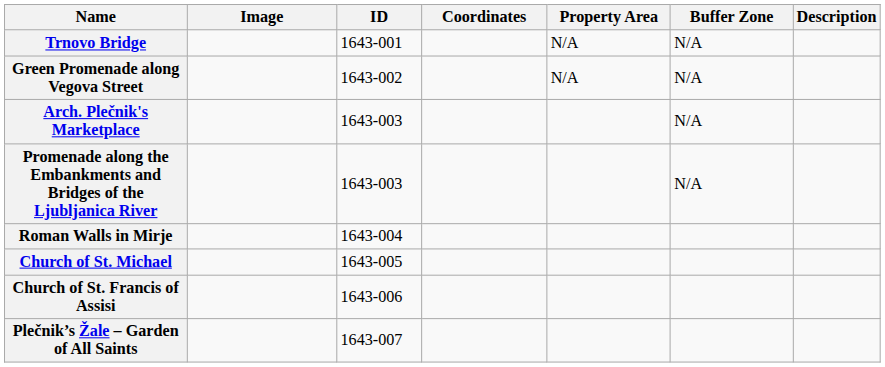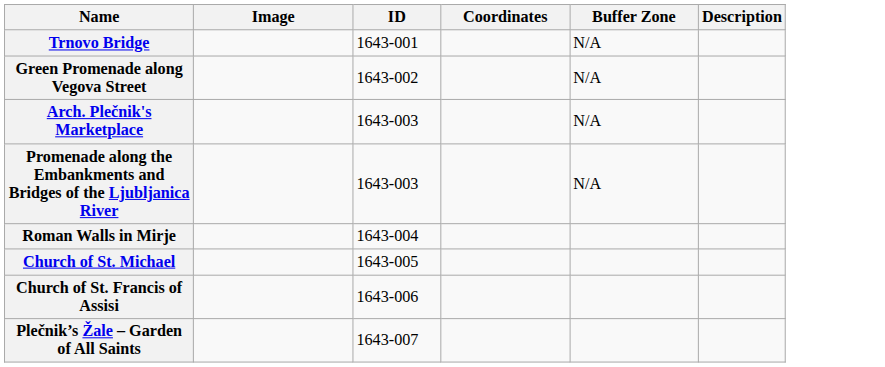 <table class="wikitable sortable plainrowheaders" |->
 <tr>
 <th style="width:180px;" scope="col">Name</th>
 <th class="unsortable"  style="width:150px;" scope="col">Image</th>
 <th style="width:80px;" scope="col">ID</th>
 <th style="width:120px;" scope="col">Coordinates</th>
-<th style="width:120px;" scope="col">Property Area</th>
 <th style="width:120px;" scope="col">Buffer Zone</th>
 <th scope="col" class="unsortable">Description</th>
 </tr>
 <tr>
 <th scope="row"><a href='#'>Trnovo Bridge</a></th>
 <td></td>
 <td>1643-001</td>
 <td></td>
 <td>N/A</td>
-<td>N/A</td>
 <td></td>
 </tr>
 <tr>
 <th scope="row">Green Promenade along Vegova Street</th>
 <td></td>
 <td>1643-002</td>
 <td></td>
 <td>N/A</td>
-<td>N/A</td>
 <td></td>
 </tr>
 <tr>
 <th scope="row"><a href='#'>Arch. Plečnik's Marketplace</a></th>
 <td></td>
 <td>1643-003</td>
-<td></td>
 <td></td>
 <td>N/A</td>
 <td></td>
 </tr>
 <tr>
 <th scope="row">Promenade along the Embankments and Bridges of the <a href='#'>Ljubljanica River</a></th>
 <td></td>
 <td>1643-003</td>
-<td></td>
 <td></td>
 <td>N/A</td>
 <td></td>
 </tr>
 <tr>
 <th scope="row">Roman Walls in Mirje</th>
 <td></td>
 <td>1643-004</td>
 <td></td>
 <td></td>
 <td></td>
-<td></td>
 </tr>
 <tr>
 <th scope="row"><a href='#'>Church of St. Michael</a></th>
 <td></td>
 <td>1643-005</td>
-<td></td>
 <td></td>
 <td></td>
 <td></td>
 </tr>
 <tr>
 <th scope="row">Church of St. Francis of Assisi</th>
 <td></td>
 <td>1643-006</td>
 <td></td>
 <td></td>
 <td></td>
-<td></td>
 </tr>
 <tr>
 <th scope="row">Plečnik’s <a href='#'>Žale</a> – Garden of All Saints</th>
 <td></td>
 <td>1643-007</td>
 <td></td>
 <td></td>
 <td></td>
-<td></td>
 </tr>
 </table>
